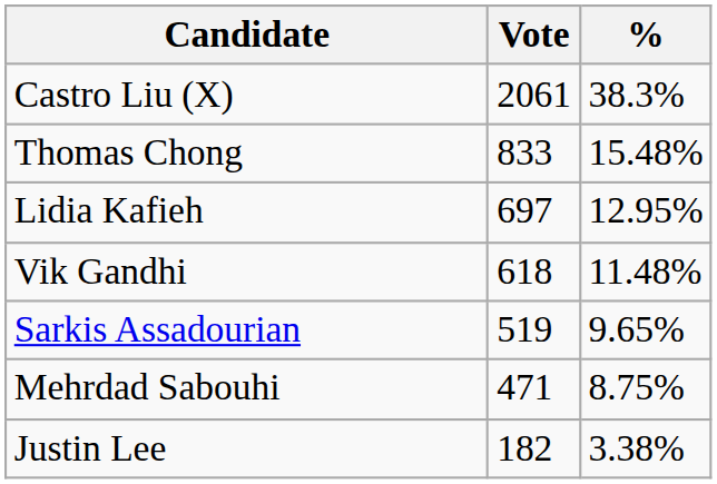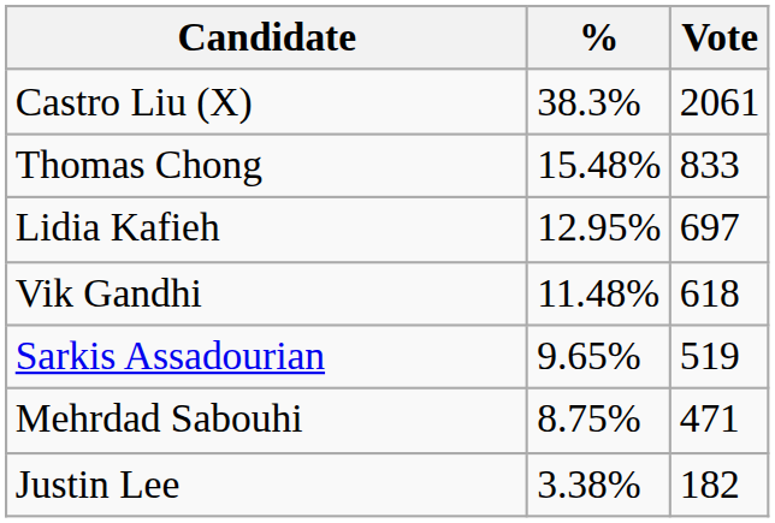 <table class="wikitable">
 <tr>
 <th bgcolor="#DDDDFF" width="200px">Candidate</th>
+<th bgcolor="#DDDDFF">%</th>
 <th bgcolor="#DDDDFF">Vote</th>
-<th bgcolor="#DDDDFF">%</th>
 </tr>
 <tr>
 <td>Castro Liu (X)</td>
+<td>38.3%</td>
 <td>2061</td>
-<td>38.3%</td>
 </tr>
 <tr>
 <td>Thomas Chong</td>
+<td>15.48%</td>
 <td>833</td>
-<td>15.48%</td>
 </tr>
 <tr>
 <td>Lidia Kafieh</td>
+<td>12.95%</td>
 <td>697</td>
-<td>12.95%</td>
 </tr>
 <tr>
 <td>Vik Gandhi</td>
+<td>11.48%</td>
 <td>618</td>
-<td>11.48%</td>
 </tr>
 <tr>
 <td><a href='#'>Sarkis Assadourian</a></td>
+<td>9.65%</td>
 <td>519</td>
-<td>9.65%</td>
 </tr>
 <tr>
 <td>Mehrdad Sabouhi</td>
+<td>8.75%</td>
 <td>471</td>
-<td>8.75%</td>
 </tr>
 <tr>
 <td>Justin Lee</td>
+<td>3.38%</td>
 <td>182</td>
-<td>3.38%</td>
 </tr>
 </table>
